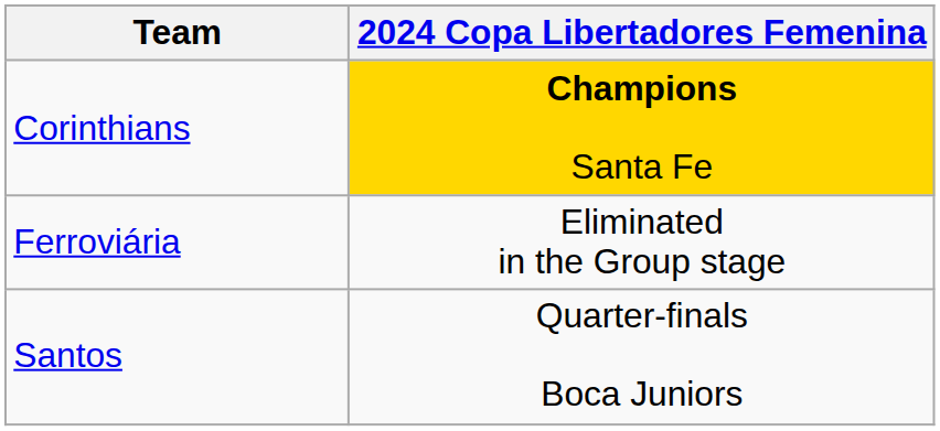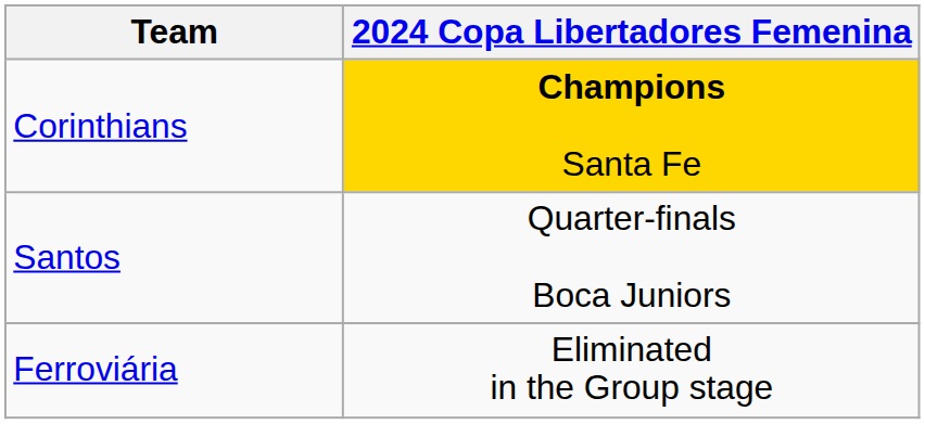 <table class="wikitable">
 <tr>
 <th width=150>Team</th>
 <th width=><a href='#'>2024 Copa Libertadores Femenina</a></th>
 </tr>
 <tr>
 <td><a href='#'>Corinthians</a></td>
 <td align=center bgcolor=gold><strong>Champions</strong><br><br> Santa Fe</td>
 </tr>
 <tr>
+<td><a href='#'>Santos</a></td>
+<td align=center>Quarter-finals<br><br> Boca Juniors</td>
+</tr>
+<tr>
 <td><a href='#'>Ferroviária</a></td>
 <td align=center>Eliminated<br>in the Group stage</td>
 </tr>
-<tr>
-<td><a href='#'>Santos</a></td>
-<td align=center>Quarter-finals<br><br> Boca Juniors</td>
-</tr>
 </table>
